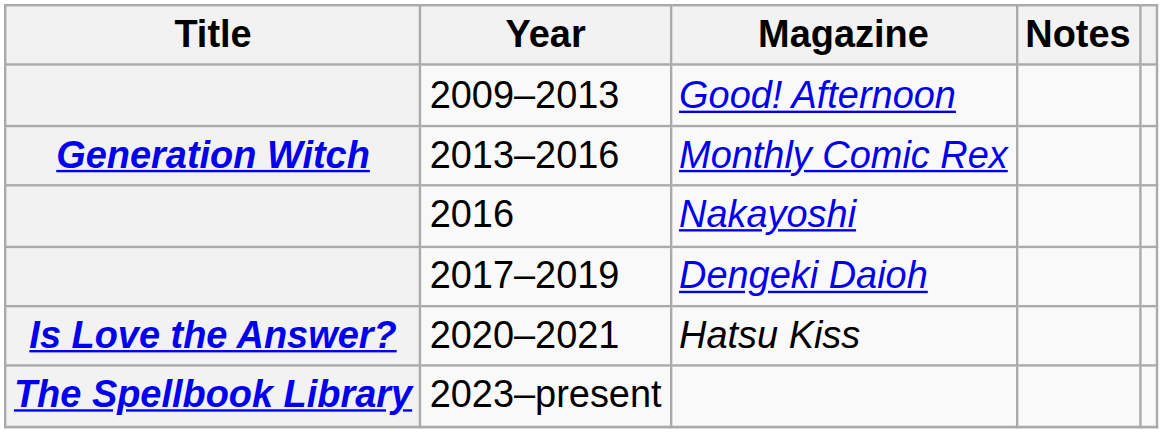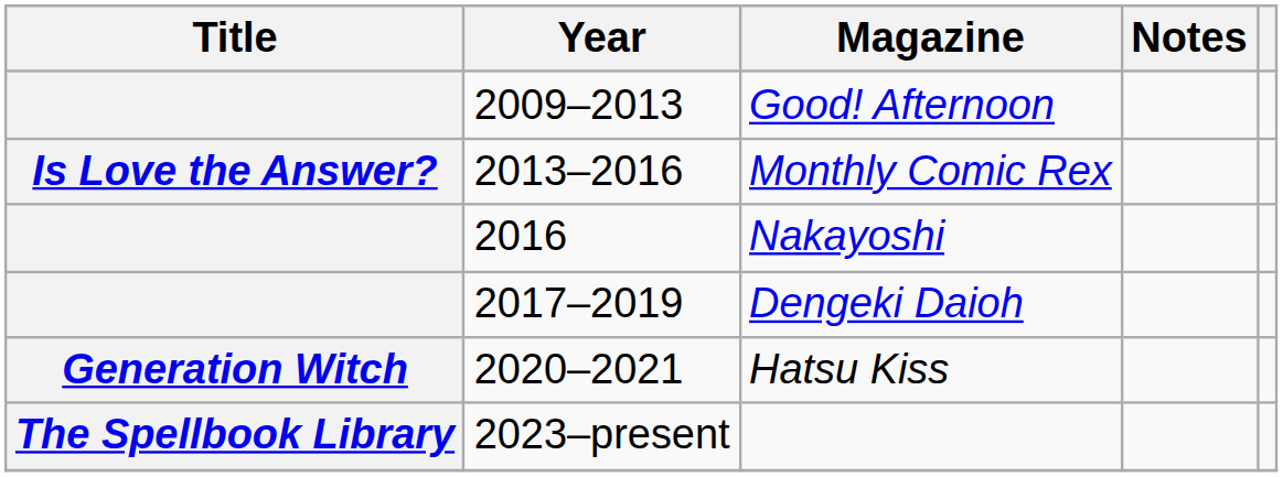 <table class="wikitable plainrowheaders sortable">
 <tr style="background:#ccc; text-align:center;">
 <th scope="col">Title</th>
 <th scope="col">Year</th>
 <th>Magazine</th>
 <th scope="col">Notes</th>
 <th scope="col" class="unsortable"></th>
 </tr>
 <tr>
 <th scope="row"><em></em></th>
 <td>2009–2013</td>
 <td><em><a href='#'>Good! Afternoon</a></em></td>
 <td></td>
 <td align="center"></td>
 </tr>
 <tr>
-<th scope="row"><em><a href='#'>Generation Witch</a></em></th>
+<th scope="row"><em><a href='#'>Is Love the Answer?</a></em></th>
 <td>2013–2016</td>
 <td><em><a href='#'>Monthly Comic Rex</a></em></td>
 <td></td>
 <td align="center"></td>
 </tr>
 <tr>
 <th scope="row"><em></em></th>
 <td>2016</td>
 <td><em><a href='#'>Nakayoshi</a></em></td>
 <td></td>
 <td align="center"></td>
 </tr>
 <tr>
 <th scope="row"><em></em></th>
 <td>2017–2019</td>
 <td><em><a href='#'>Dengeki Daioh</a></em></td>
 <td></td>
 <td align="center"></td>
 </tr>
 <tr>
-<th scope="row"><em><a href='#'>Is Love the Answer?</a></em></th>
+<th scope="row"><em><a href='#'>Generation Witch</a></em></th>
 <td>2020–2021</td>
 <td><em>Hatsu Kiss</em></td>
 <td></td>
 <td align="center"></td>
 </tr>
 <tr>
 <th scope="row"><em><a href='#'>The Spellbook Library</a></em></th>
 <td>2023–present</td>
 <td></td>
 <td></td>
 <td align="center"></td>
 </tr>
 <tr>
 </tr>
 </table>
